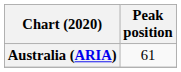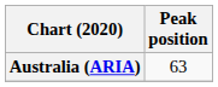 <table class="wikitable sortable plainrowheaders" style="text-align:center">
 <tr>
 <th scope="col">Chart (2020)</th>
 <th scope="col">Peak<br>position</th>
 </tr>
 <tr>
 <th scope="row">Australia (<a href='#'>ARIA</a>)</th>
-<td>61</td>
+<td>63</td>
 </tr>
 <tr>
 </tr>
 <tr>
 </tr>
 <tr>
 </tr>
 <tr>
 </tr>
 </table>
